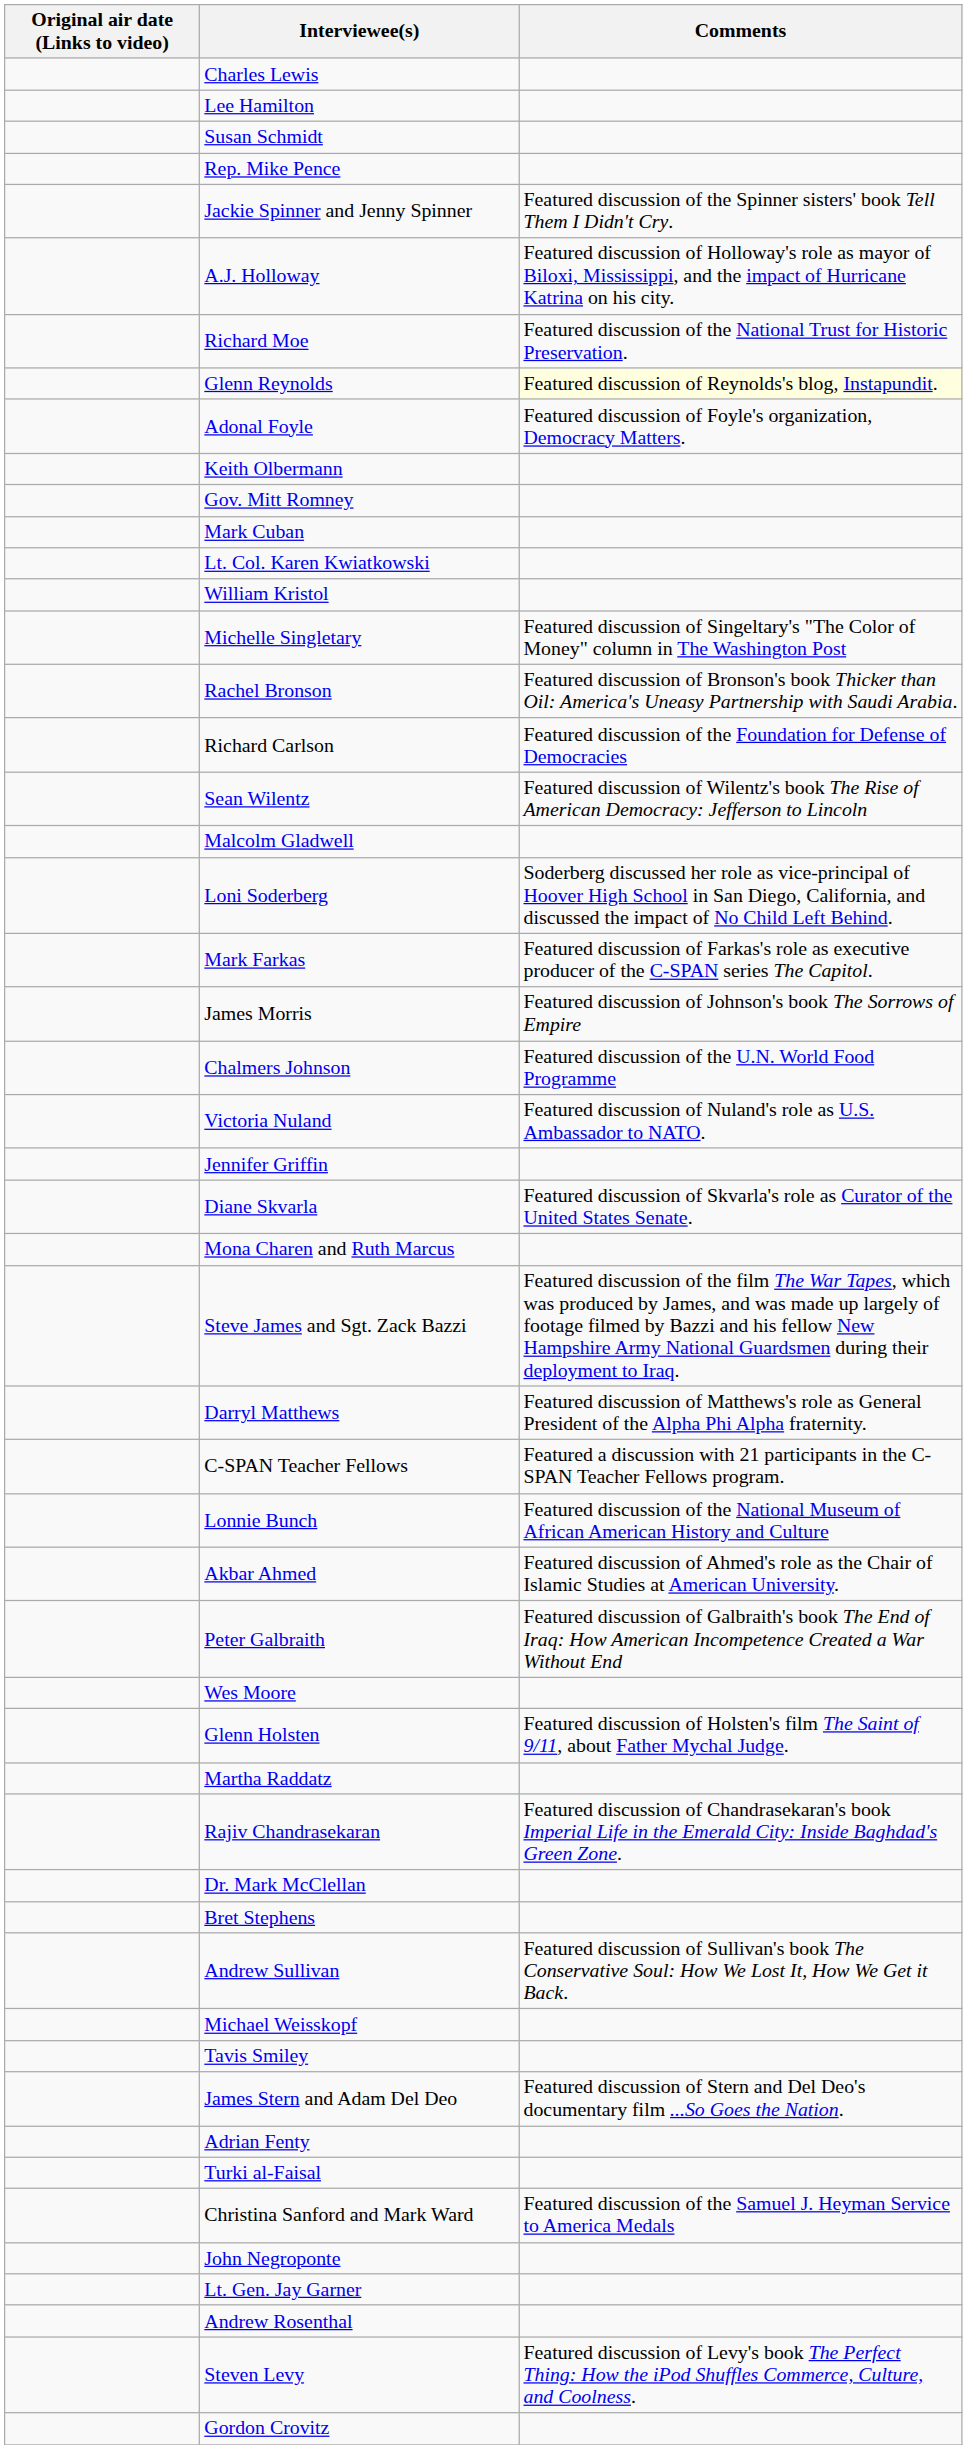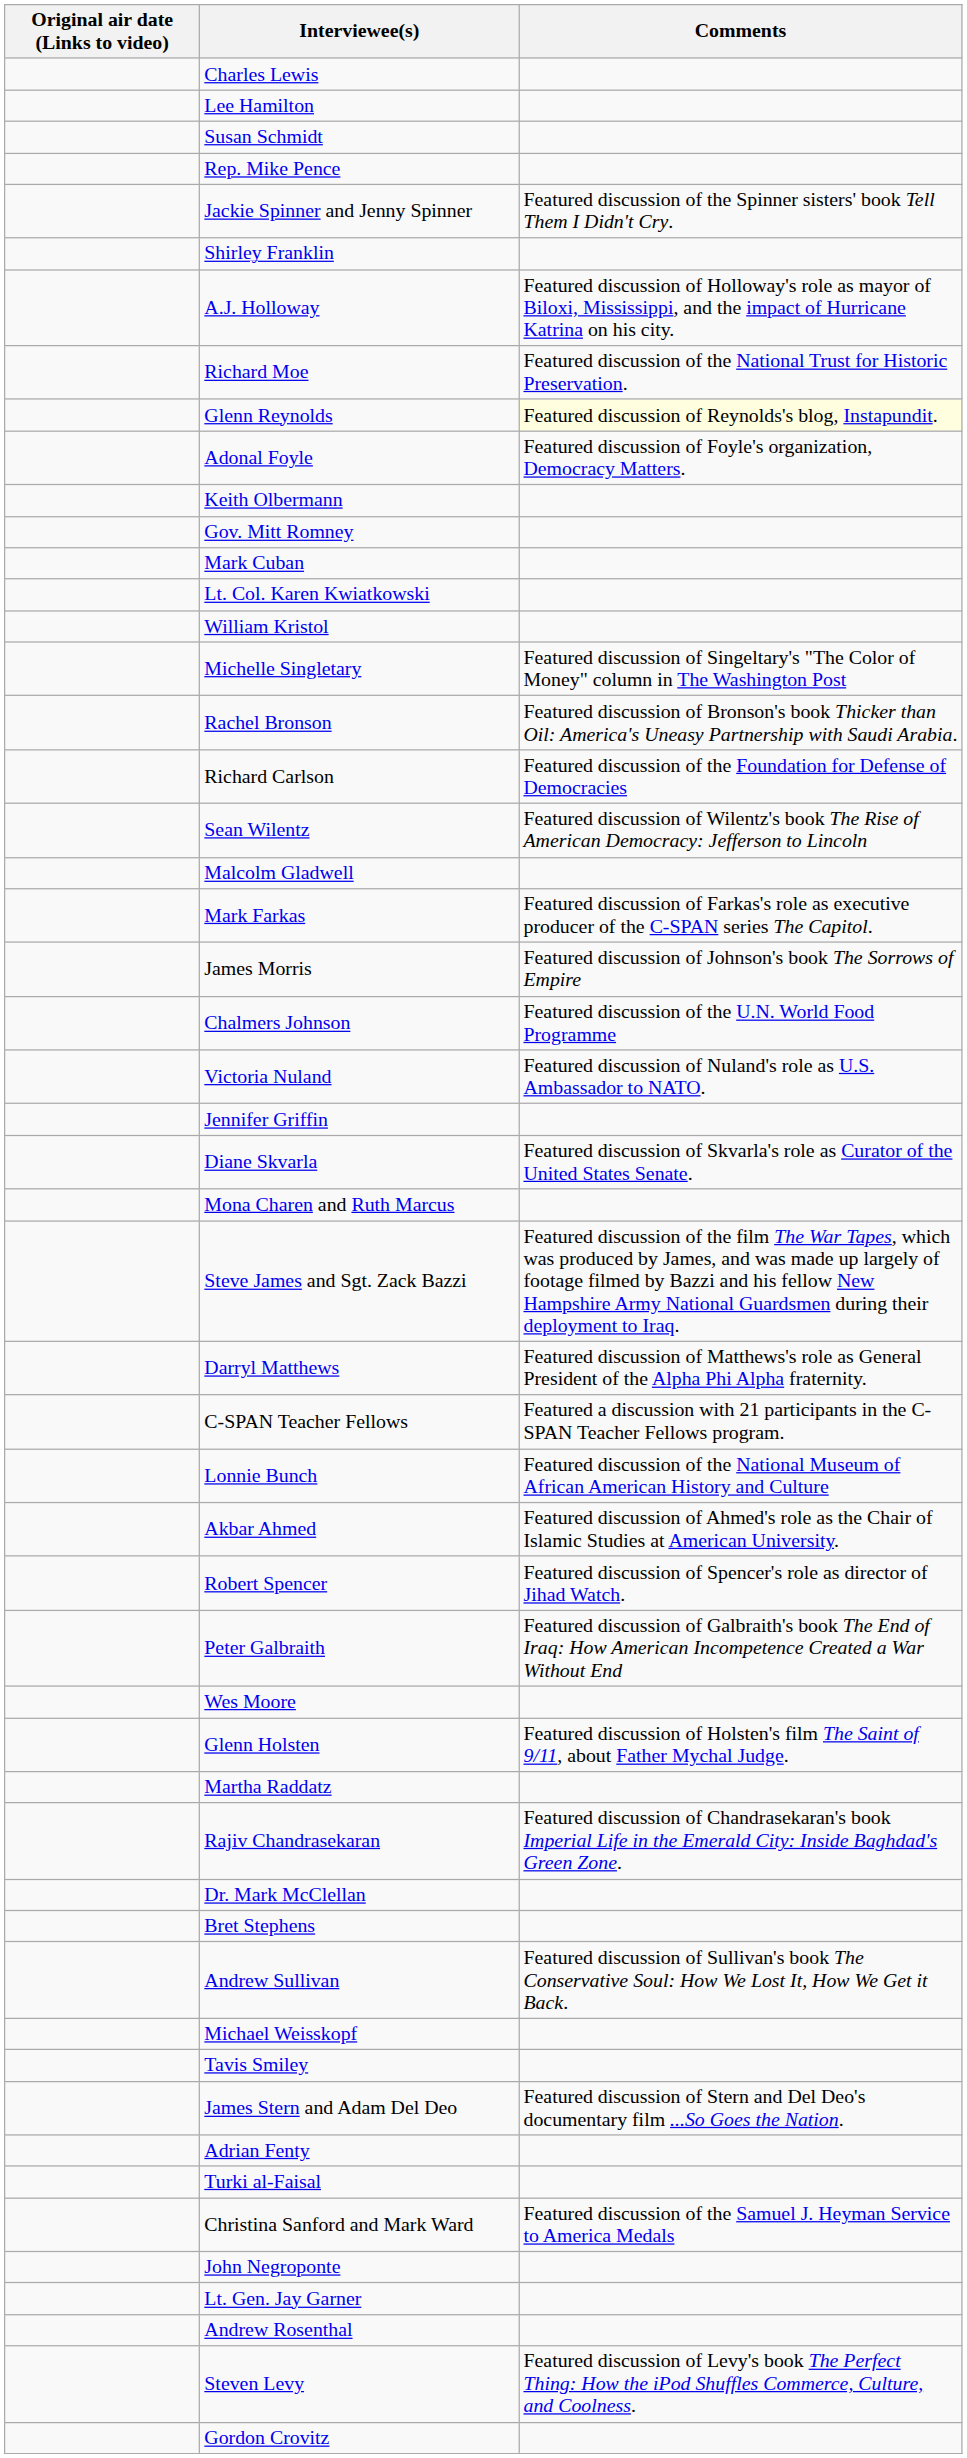 <table class="wikitable">
 <tr>
 <th width="150">Original air date<br>(Links to video)</th>
 <th width="250">Interviewee(s)</th>
 <th width="350">Comments</th>
 </tr>
 <tr>
 <td></td>
 <td><a href='#'>Charles Lewis</a></td>
 <td></td>
 </tr>
 <tr>
 <td></td>
 <td><a href='#'>Lee Hamilton</a></td>
 <td></td>
 </tr>
 <tr>
 <td></td>
 <td><a href='#'>Susan Schmidt</a></td>
 <td></td>
 </tr>
 <tr>
 <td></td>
 <td><a href='#'>Rep. Mike Pence</a></td>
 <td></td>
 </tr>
 <tr>
 <td></td>
 <td><a href='#'>Jackie Spinner</a> and Jenny Spinner</td>
 <td>Featured discussion of the Spinner sisters' book <em>Tell Them I Didn't Cry</em>.</td>
+</tr>
+<tr>
+<td></td>
+<td><a href='#'>Shirley Franklin</a></td>
+<td></td>
 </tr>
 <tr>
 <td></td>
 <td><a href='#'>A.J. Holloway</a></td>
 <td>Featured discussion of Holloway's role as mayor of <a href='#'>Biloxi, Mississippi</a>, and the <a href='#'>impact of Hurricane Katrina</a> on his city.</td>
 </tr>
 <tr>
 <td></td>
 <td><a href='#'>Richard Moe</a></td>
 <td>Featured discussion of the <a href='#'>National Trust for Historic Preservation</a>.</td>
 </tr>
 <tr>
 <td></td>
 <td><a href='#'>Glenn Reynolds</a></td>
 <td style="background: lightyellow;">Featured discussion of Reynolds's blog, <a href='#'>Instapundit</a>.</td>
 </tr>
 <tr>
 <td></td>
 <td><a href='#'>Adonal Foyle</a></td>
 <td>Featured discussion of Foyle's organization, <a href='#'>Democracy Matters</a>.</td>
 </tr>
 <tr>
 <td></td>
 <td><a href='#'>Keith Olbermann</a></td>
 <td></td>
 </tr>
 <tr>
 <td></td>
 <td><a href='#'>Gov. Mitt Romney</a></td>
 <td></td>
 </tr>
 <tr>
 <td></td>
 <td><a href='#'>Mark Cuban</a></td>
 <td></td>
 </tr>
 <tr>
 <td></td>
 <td><a href='#'>Lt. Col. Karen Kwiatkowski</a></td>
 <td></td>
 </tr>
 <tr>
 <td></td>
 <td><a href='#'>William Kristol</a></td>
 <td></td>
 </tr>
 <tr>
 <td></td>
 <td><a href='#'>Michelle Singletary</a></td>
 <td>Featured discussion of Singeltary's "The Color of Money" column in <a href='#'>The Washington Post</a></td>
 </tr>
 <tr>
 <td></td>
 <td><a href='#'>Rachel Bronson</a></td>
 <td>Featured discussion of Bronson's book <em>Thicker than Oil: America's Uneasy Partnership with Saudi Arabia</em>.</td>
 </tr>
 <tr>
 <td></td>
 <td>Richard Carlson</td>
 <td>Featured discussion of the <a href='#'>Foundation for Defense of Democracies</a></td>
 </tr>
 <tr>
 <td></td>
 <td><a href='#'>Sean Wilentz</a></td>
 <td>Featured discussion of Wilentz's book <em>The Rise of American Democracy: Jefferson to Lincoln</em></td>
 </tr>
 <tr>
 <td></td>
 <td><a href='#'>Malcolm Gladwell</a></td>
 <td></td>
 </tr>
 <tr>
 <td></td>
-<td><a href='#'>Loni Soderberg</a></td>
-<td>Soderberg discussed her role as vice-principal of <a href='#'>Hoover High School</a> in San Diego, California, and discussed the impact of <a href='#'>No Child Left Behind</a>.</td>
-</tr>
-<tr>
-<td></td>
 <td><a href='#'>Mark Farkas</a></td>
 <td>Featured discussion of Farkas's role as executive producer of the <a href='#'>C-SPAN</a> series <em>The Capitol</em>.</td>
 </tr>
 <tr>
 <td></td>
 <td>James Morris</td>
 <td>Featured discussion of Johnson's book <em>The Sorrows of Empire</em></td>
 </tr>
 <tr>
 <td></td>
 <td><a href='#'>Chalmers Johnson</a></td>
 <td>Featured discussion of the <a href='#'>U.N. World Food Programme</a></td>
 </tr>
 <tr>
 <td></td>
 <td><a href='#'>Victoria Nuland</a></td>
 <td>Featured discussion of Nuland's role as <a href='#'>U.S. Ambassador to NATO</a>.</td>
 </tr>
 <tr>
 <td></td>
 <td><a href='#'>Jennifer Griffin</a></td>
 <td></td>
 </tr>
 <tr>
 <td></td>
 <td><a href='#'>Diane Skvarla</a></td>
 <td>Featured discussion of Skvarla's role as <a href='#'>Curator of the United States Senate</a>.</td>
 </tr>
 <tr>
 <td></td>
 <td><a href='#'>Mona Charen</a> and <a href='#'>Ruth Marcus</a></td>
 <td></td>
 </tr>
 <tr>
 <td></td>
 <td><a href='#'>Steve James</a> and Sgt. Zack Bazzi</td>
 <td>Featured discussion of the film <em><a href='#'>The War Tapes</a></em>, which was produced by James, and was made up largely of footage filmed by Bazzi and his fellow <a href='#'>New Hampshire Army National Guardsmen</a> during their <a href='#'>deployment to Iraq</a>.</td>
 </tr>
 <tr>
 <td></td>
 <td><a href='#'>Darryl Matthews</a></td>
 <td>Featured discussion of Matthews's role as General President of the <a href='#'>Alpha Phi Alpha</a> fraternity.</td>
 </tr>
 <tr>
 <td></td>
 <td>C-SPAN Teacher Fellows</td>
 <td>Featured a discussion with 21 participants in the C-SPAN Teacher Fellows program.</td>
 </tr>
 <tr>
 <td></td>
 <td><a href='#'>Lonnie Bunch</a></td>
 <td>Featured discussion of the <a href='#'>National Museum of African American History and Culture</a></td>
 </tr>
 <tr>
 <td></td>
 <td><a href='#'>Akbar Ahmed</a></td>
 <td>Featured discussion of Ahmed's role as the Chair of Islamic Studies at <a href='#'>American University</a>.</td>
+</tr>
+<tr>
+<td></td>
+<td><a href='#'>Robert Spencer</a></td>
+<td>Featured discussion of Spencer's role as director of <a href='#'>Jihad Watch</a>.</td>
 </tr>
 <tr>
 <td></td>
 <td><a href='#'>Peter Galbraith</a></td>
 <td>Featured discussion of Galbraith's book <em>The End of Iraq: How American Incompetence Created a War Without End</em></td>
 </tr>
 <tr>
 <td></td>
 <td><a href='#'>Wes Moore</a></td>
 <td></td>
 </tr>
 <tr>
 <td></td>
 <td><a href='#'>Glenn Holsten</a></td>
 <td>Featured discussion of Holsten's film <em><a href='#'>The Saint of 9/11</a></em>, about <a href='#'>Father Mychal Judge</a>.</td>
 </tr>
 <tr>
 <td></td>
 <td><a href='#'>Martha Raddatz</a></td>
 <td></td>
 </tr>
 <tr>
 <td></td>
 <td><a href='#'>Rajiv Chandrasekaran</a></td>
 <td>Featured discussion of Chandrasekaran's book <em><a href='#'>Imperial Life in the Emerald City: Inside Baghdad's Green Zone</a></em>.</td>
 </tr>
 <tr>
 <td></td>
 <td><a href='#'>Dr. Mark McClellan</a></td>
 <td></td>
 </tr>
 <tr>
 <td></td>
 <td><a href='#'>Bret Stephens</a></td>
 <td></td>
 </tr>
 <tr>
 <td></td>
 <td><a href='#'>Andrew Sullivan</a></td>
 <td>Featured discussion of Sullivan's book <em>The Conservative Soul: How We Lost It, How We Get it Back</em>.</td>
 </tr>
 <tr>
 <td></td>
 <td><a href='#'>Michael Weisskopf</a></td>
 <td></td>
 </tr>
 <tr>
 <td></td>
 <td><a href='#'>Tavis Smiley</a></td>
 <td></td>
 </tr>
 <tr>
 <td></td>
 <td><a href='#'>James Stern</a> and Adam Del Deo</td>
 <td>Featured discussion of Stern and Del Deo's documentary film <em><a href='#'>...So Goes the Nation</a></em>.</td>
 </tr>
 <tr>
 <td></td>
 <td><a href='#'>Adrian Fenty</a></td>
 <td></td>
 </tr>
 <tr>
 <td></td>
 <td><a href='#'>Turki al-Faisal</a></td>
 <td></td>
 </tr>
 <tr>
 <td></td>
 <td>Christina Sanford and Mark Ward</td>
 <td>Featured discussion of the <a href='#'>Samuel J. Heyman Service to America Medals</a></td>
 </tr>
 <tr>
 <td></td>
 <td><a href='#'>John Negroponte</a></td>
 <td></td>
 </tr>
 <tr>
 <td></td>
 <td><a href='#'>Lt. Gen. Jay Garner</a></td>
 <td></td>
 </tr>
 <tr>
 <td></td>
 <td><a href='#'>Andrew Rosenthal</a></td>
 <td></td>
 </tr>
 <tr>
 <td></td>
 <td><a href='#'>Steven Levy</a></td>
 <td>Featured discussion of Levy's book <em><a href='#'>The Perfect Thing: How the iPod Shuffles Commerce, Culture, and Coolness</a></em>.</td>
 </tr>
 <tr>
 <td></td>
 <td><a href='#'>Gordon Crovitz</a></td>
 <td></td>
 </tr>
 </table>
